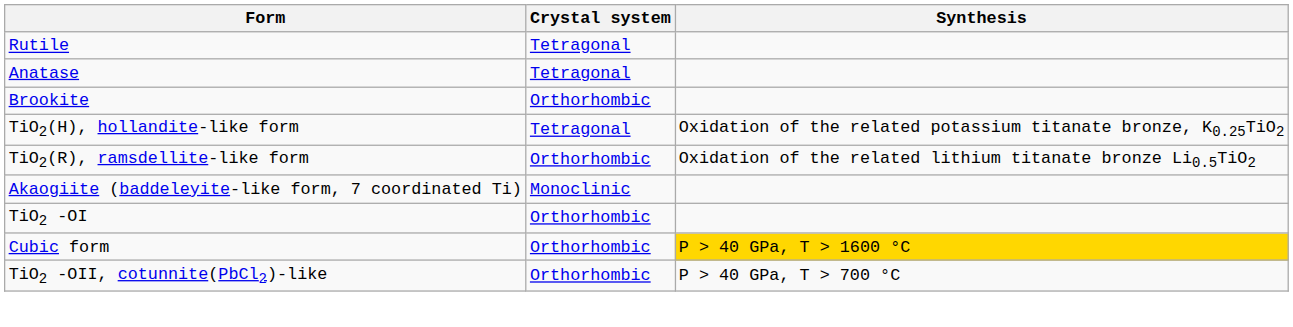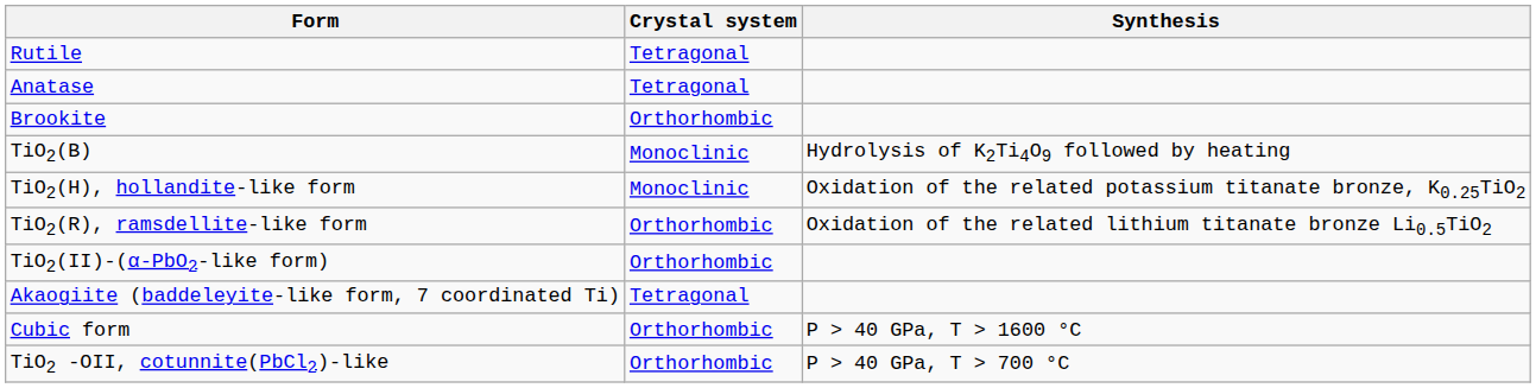 <table class="wikitable">
 <tr>
 <th>Form</th>
 <th>Crystal system</th>
 <th>Synthesis</th>
 </tr>
 <tr>
 <td><a href='#'>Rutile</a></td>
 <td><a href='#'>Tetragonal</a></td>
 <td></td>
 </tr>
 <tr>
 <td><a href='#'>Anatase</a></td>
 <td><a href='#'>Tetragonal</a></td>
 <td></td>
 </tr>
 <tr>
 <td><a href='#'>Brookite</a></td>
 <td><a href='#'>Orthorhombic</a></td>
 <td></td>
 </tr>
 <tr>
+<td>TiO<sub>2</sub>(B)</td>
+<td><a href='#'>Monoclinic</a></td>
+<td>Hydrolysis of K<sub>2</sub>Ti<sub>4</sub>O<sub>9</sub> followed by heating</td>
+</tr>
+<tr>
 <td>TiO<sub>2</sub>(H), <a href='#'>hollandite</a>-like form</td>
-<td><a href='#'>Tetragonal</a></td>
+<td><a href='#'>Monoclinic</a></td>
 <td>Oxidation of the related potassium titanate bronze, K<sub>0.25</sub>TiO<sub>2</sub></td>
 </tr>
 <tr>
 <td>TiO<sub>2</sub>(R), <a href='#'>ramsdellite</a>-like form</td>
 <td><a href='#'>Orthorhombic</a></td>
 <td>Oxidation of the related lithium titanate bronze Li<sub>0.5</sub>TiO<sub>2</sub></td>
 </tr>
 <tr>
-<td><a href='#'>Akaogiite</a> (<a href='#'>baddeleyite</a>-like form, 7 coordinated Ti)</td>
-<td><a href='#'>Monoclinic</a></td>
+<td>TiO<sub>2</sub>(II)-(<a href='#'>α-PbO<sub>2</sub></a>-like form)</td>
+<td><a href='#'>Orthorhombic</a></td>
 <td></td>
 </tr>
 <tr>
-<td>TiO<sub>2</sub> -OI</td>
-<td><a href='#'>Orthorhombic</a></td>
+<td><a href='#'>Akaogiite</a> (<a href='#'>baddeleyite</a>-like form, 7 coordinated Ti)</td>
+<td><a href='#'>Tetragonal</a></td>
 <td></td>
 </tr>
 <tr>
 <td><a href='#'>Cubic</a> form</td>
 <td><a href='#'>Orthorhombic</a></td>
-<td style="background: gold;">P > 40 GPa, T > 1600 °C</td>
+<td>P > 40 GPa, T > 1600 °C</td>
 </tr>
 <tr>
 <td>TiO<sub>2</sub> -OII, <a href='#'>cotunnite</a>(<a href='#'>PbCl<sub>2</sub></a>)-like</td>
 <td><a href='#'>Orthorhombic</a></td>
 <td>P > 40 GPa, T > 700 °C</td>
 </tr>
 </table>
